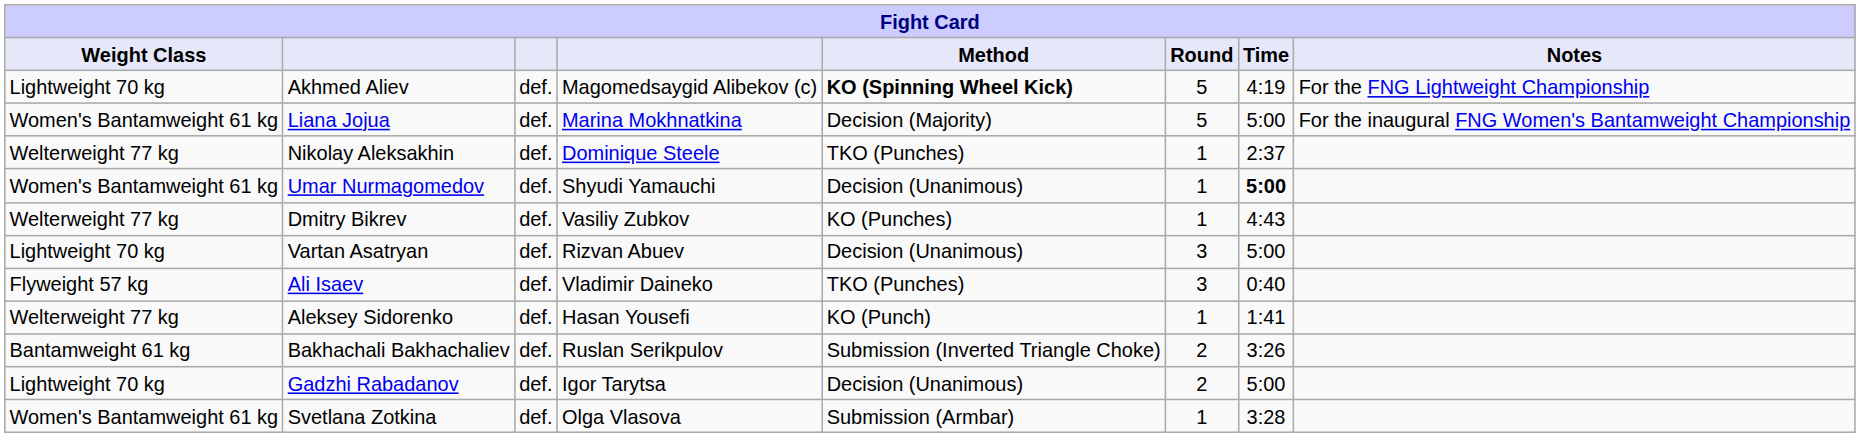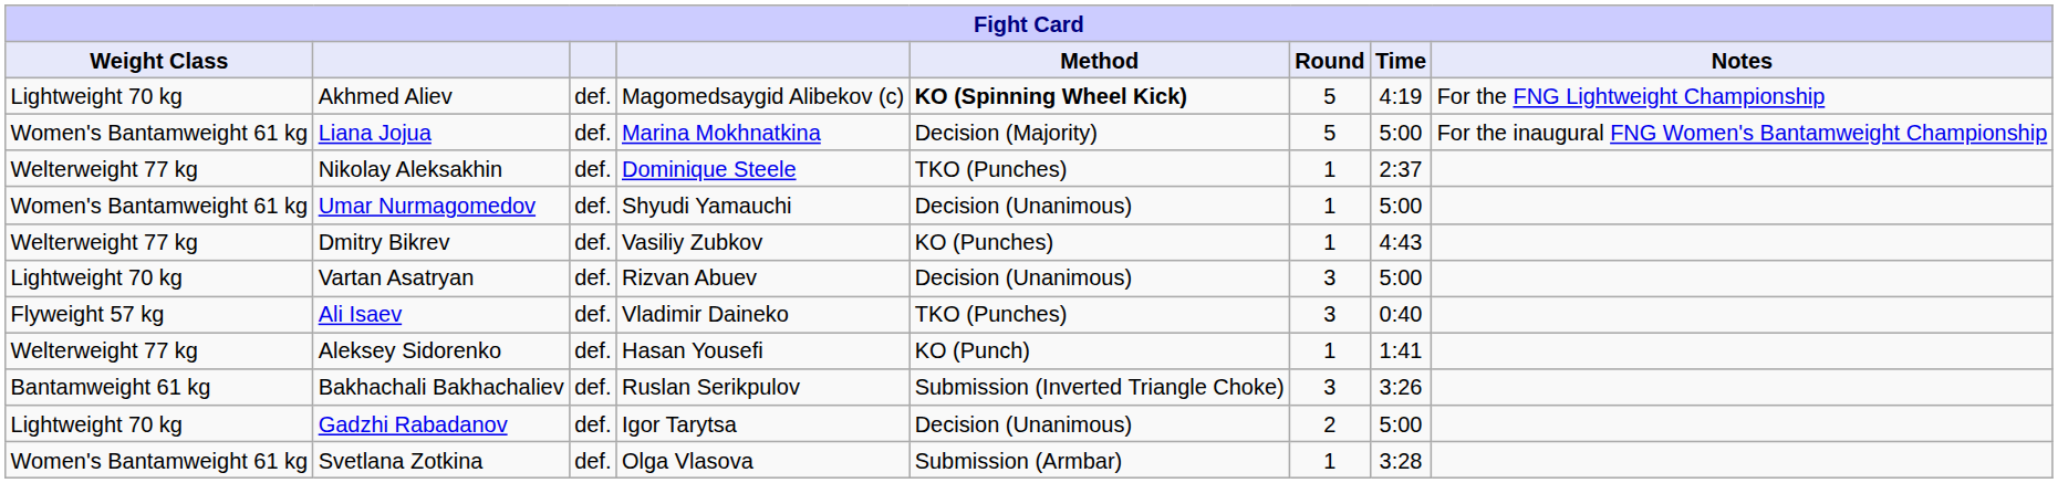 <table class="wikitable" style="font-size: 80%;">
 <tr>
 <th colspan="8" style="background-color: #ccf; color: #000080; text-align: center;"><strong>Fight Card</strong></th>
 </tr>
 <tr>
 <th colspan="1" style="background-color: #E6E8FA; color: #000000; text-align: center;">Weight Class</th>
 <th colspan="1" style="background-color: #E6E8FA; color: #000000; text-align: center;"></th>
 <th colspan="1" style="background-color: #E6E8FA; color: #000000; text-align: center;"></th>
 <th colspan="1" style="background-color: #E6E8FA; color: #000000; text-align: center;"></th>
 <th colspan="1" style="background-color: #E6E8FA; color: #000000; text-align: center;">Method</th>
 <th colspan="1" style="background-color: #E6E8FA; color: #000000; text-align: center;">Round</th>
 <th colspan="1" style="background-color: #E6E8FA; color: #000000; text-align: center;">Time</th>
 <th colspan="1" style="background-color: #E6E8FA; color: #000000; text-align: center;">Notes</th>
 </tr>
 <tr>
 <td>Lightweight 70 kg</td>
 <td> Akhmed Aliev</td>
 <td>def.</td>
 <td> Magomedsaygid Alibekov (c)</td>
 <td><strong>KO (Spinning Wheel Kick)</strong></td>
 <td align=center>5</td>
 <td align=center>4:19</td>
 <td>For the <a href='#'>FNG Lightweight Championship</a></td>
 </tr>
 <tr>
 <td>Women's Bantamweight 61 kg</td>
 <td> <a href='#'>Liana Jojua</a></td>
 <td>def.</td>
 <td> <a href='#'>Marina Mokhnatkina</a></td>
 <td>Decision (Majority)</td>
 <td align=center>5</td>
 <td align=center>5:00</td>
 <td>For the inaugural <a href='#'>FNG Women's Bantamweight Championship</a></td>
 </tr>
 <tr>
 <td>Welterweight 77 kg</td>
 <td> Nikolay Aleksakhin</td>
 <td>def.</td>
 <td> <a href='#'>Dominique Steele</a></td>
 <td>TKO (Punches)</td>
 <td align=center>1</td>
 <td align=center>2:37</td>
 <td></td>
 </tr>
 <tr>
 <td>Women's Bantamweight 61 kg</td>
 <td> <a href='#'>Umar Nurmagomedov</a></td>
 <td>def.</td>
 <td>  Shyudi Yamauchi</td>
 <td>Decision (Unanimous)</td>
 <td align=center>1</td>
-<td align=center><strong>5:00</strong></td>
+<td align=center>5:00</td>
 <td></td>
 </tr>
 <tr>
 <td>Welterweight 77 kg</td>
 <td> Dmitry Bikrev</td>
 <td>def.</td>
 <td> Vasiliy Zubkov</td>
 <td>KO (Punches)</td>
 <td align=center>1</td>
 <td align=center>4:43</td>
 <td></td>
 </tr>
 <tr>
 <td>Lightweight 70 kg</td>
 <td> Vartan Asatryan</td>
 <td>def.</td>
 <td> Rizvan Abuev</td>
 <td>Decision (Unanimous)</td>
 <td align=center>3</td>
 <td align=center>5:00</td>
 <td></td>
 </tr>
 <tr>
 <td>Flyweight 57 kg</td>
 <td> <a href='#'>Ali Isaev</a></td>
 <td>def.</td>
 <td> Vladimir Daineko</td>
 <td>TKO (Punches)</td>
 <td align=center>3</td>
 <td align=center>0:40</td>
 <td></td>
 </tr>
 <tr>
 <td>Welterweight 77 kg</td>
 <td> Aleksey Sidorenko</td>
 <td>def.</td>
 <td> Hasan Yousefi</td>
 <td>KO (Punch)</td>
 <td align=center>1</td>
 <td align=center>1:41</td>
 <td></td>
 </tr>
 <tr>
 <td>Bantamweight 61 kg</td>
 <td> Bakhachali Bakhachaliev</td>
 <td>def.</td>
 <td> Ruslan Serikpulov</td>
 <td>Submission (Inverted Triangle Choke)</td>
-<td align=center>2</td>
+<td align=center>3</td>
 <td align=center>3:26</td>
 <td></td>
 </tr>
 <tr>
 <td>Lightweight 70 kg</td>
 <td> <a href='#'>Gadzhi Rabadanov</a></td>
 <td>def.</td>
 <td> Igor Tarytsa</td>
 <td>Decision (Unanimous)</td>
 <td align=center>2</td>
 <td align=center>5:00</td>
 <td></td>
 </tr>
 <tr>
 <td>Women's Bantamweight 61 kg</td>
 <td> Svetlana Zotkina</td>
 <td>def.</td>
 <td> Olga Vlasova</td>
 <td>Submission (Armbar)</td>
 <td align=center>1</td>
 <td align=center>3:28</td>
 <td></td>
 </tr>
 </table>
